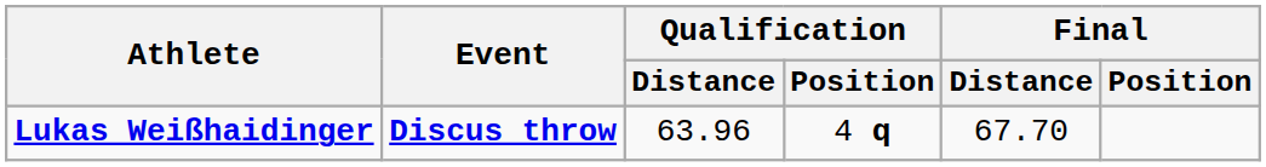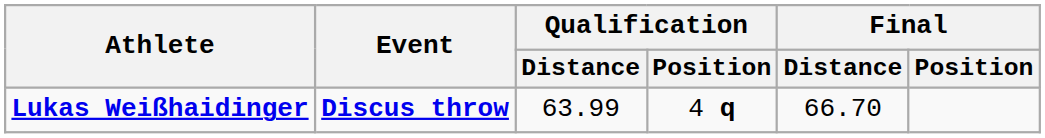 <table class=wikitable style=font-size:90%>
 <tr>
 <th rowspan=2>Athlete</th>
 <th rowspan=2>Event</th>
 <th colspan=2>Qualification</th>
 <th colspan=2>Final</th>
 </tr>
 <tr style=font-size:95%>
 <th>Distance</th>
 <th>Position</th>
 <th>Distance</th>
 <th>Position</th>
 </tr>
 <tr align=center>
 <td align=left><strong><a href='#'>Lukas Weißhaidinger</a></strong></td>
 <td align=left><strong><a href='#'>Discus throw</a></strong></td>
-<td>63.96</td>
+<td>63.99</td>
 <td>4 <strong>q</strong></td>
-<td>67.70</td>
+<td>66.70</td>
 <td></td>
 </tr>
 </table>
